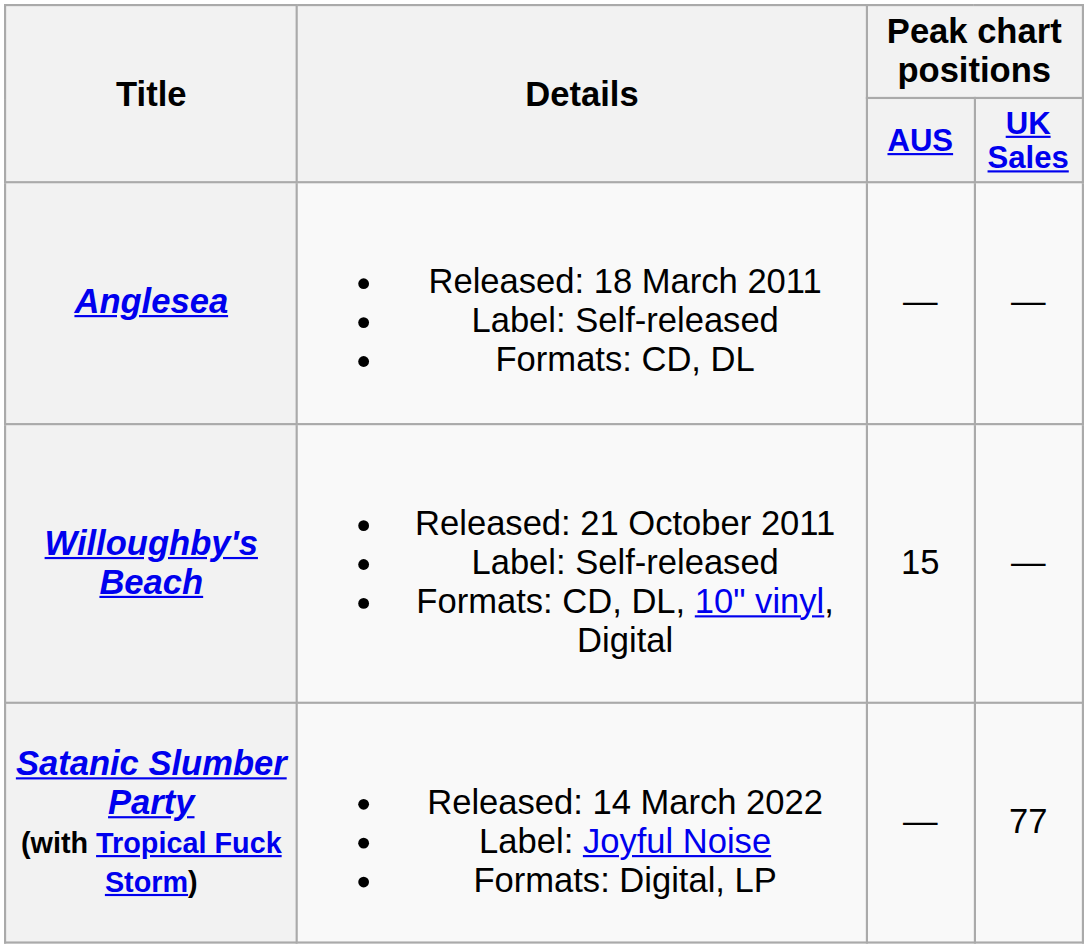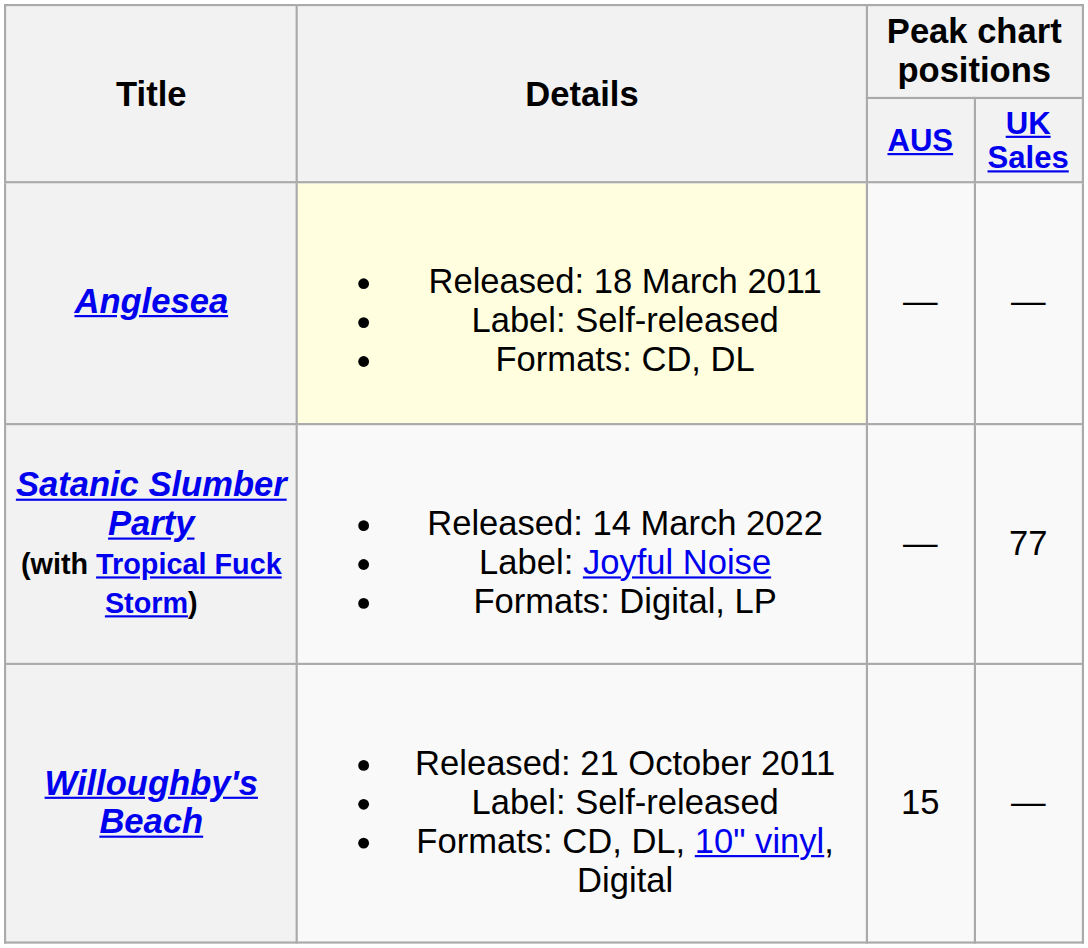 <table class="wikitable plainrowheaders" style="text-align:center;">
 <tr>
 <th scope="col" rowspan="2" style="width:8em;">Title</th>
 <th scope="col" rowspan="2" style="width:16em;">Details</th>
 <th scope="col" colspan="2">Peak chart positions</th>
 </tr>
 <tr>
 <th scope="col" style="width:3em;font-size:90%;"><a href='#'>AUS</a><br></th>
 <th scope="col" style="width:3em;font-size:90%;"><a href='#'>UK<br>Sales</a><br></th>
 </tr>
 <tr>
 <th scope="row"><em><a href='#'>Anglesea</a></em></th>
-<td><br><ul><li>Released: 18 March 2011</li><li>Label: Self-released</li><li>Formats: CD, DL</li></ul></td>
+<td style="background: lightyellow;"><br><ul><li>Released: 18 March 2011</li><li>Label: Self-released</li><li>Formats: CD, DL</li></ul></td>
 <td>—</td>
-<td>—</td>
-</tr>
-<tr>
-<th scope="row"><em><a href='#'>Willoughby's Beach</a></em></th>
-<td><br><ul><li>Released: 21 October 2011</li><li>Label: Self-released</li><li>Formats: CD, DL, <a href='#'>10" vinyl</a>, Digital</li></ul></td>
-<td>15</td>
 <td>—</td>
 </tr>
 <tr>
 <th scope="row"><em><a href='#'>Satanic Slumber Party</a></em><br><small>(with <a href='#'>Tropical Fuck Storm</a>)</small></th>
 <td><br><ul><li>Released: 14 March 2022</li><li>Label: <a href='#'>Joyful Noise</a></li><li>Formats: Digital, LP</li></ul></td>
 <td>—</td>
 <td>77</td>
 </tr>
+<tr>
+<th scope="row"><em><a href='#'>Willoughby's Beach</a></em></th>
+<td><br><ul><li>Released: 21 October 2011</li><li>Label: Self-released</li><li>Formats: CD, DL, <a href='#'>10" vinyl</a>, Digital</li></ul></td>
+<td>15</td>
+<td>—</td>
+</tr>
 </table>
